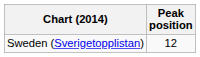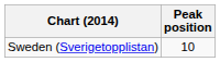 <table class="wikitable">
 <tr>
 <th>Chart (2014)</th>
 <th>Peak<br>position</th>
 </tr>
 <tr>
 <td>Sweden (<a href='#'>Sverigetopplistan</a>)</td>
-<td align="center">12</td>
+<td align="center">10</td>
 </tr>
 </table>
